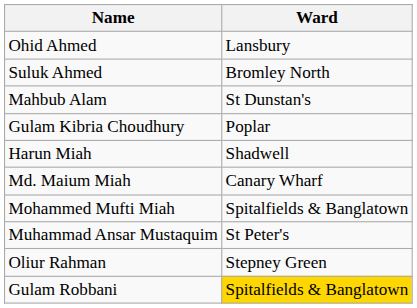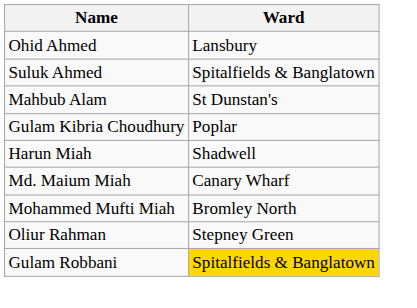 <table class="wikitable">
 <tr>
 <th><strong>Name</strong></th>
 <th><strong>Ward</strong></th>
 </tr>
 <tr>
 <td>Ohid Ahmed</td>
 <td>Lansbury</td>
 </tr>
 <tr>
 <td>Suluk Ahmed</td>
-<td>Bromley North</td>
+<td>Spitalfields & Banglatown</td>
 </tr>
 <tr>
 <td>Mahbub Alam</td>
 <td>St Dunstan's</td>
 </tr>
 <tr>
 <td>Gulam Kibria Choudhury</td>
 <td>Poplar</td>
 </tr>
 <tr>
 <td>Harun Miah</td>
 <td>Shadwell</td>
 </tr>
 <tr>
 <td>Md. Maium Miah</td>
 <td>Canary Wharf</td>
 </tr>
 <tr>
 <td>Mohammed Mufti Miah</td>
-<td>Spitalfields & Banglatown</td>
-</tr>
-<tr>
-<td>Muhammad Ansar Mustaquim</td>
-<td>St Peter's</td>
+<td>Bromley North</td>
 </tr>
 <tr>
 <td>Oliur Rahman</td>
 <td>Stepney Green</td>
 </tr>
 <tr>
 <td>Gulam Robbani</td>
 <td style="background: gold;">Spitalfields & Banglatown</td>
 </tr>
 </table>
